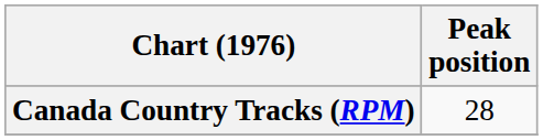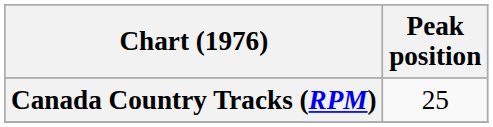 <table class="wikitable sortable plainrowheaders" style="text-align:center">
 <tr>
 <th scope="col">Chart (1976)</th>
 <th scope="col">Peak<br>position</th>
 </tr>
 <tr>
 <th scope="row">Canada Country Tracks (<em><a href='#'>RPM</a></em>)</th>
-<td align="center">28</td>
+<td align="center">25</td>
 </tr>
 <tr>
 </tr>
 </table>
